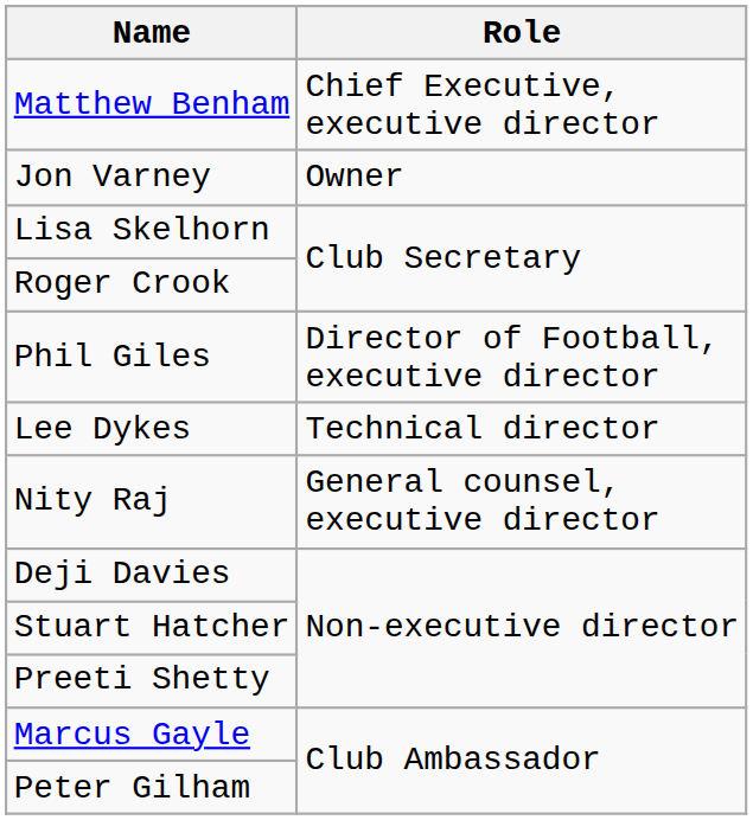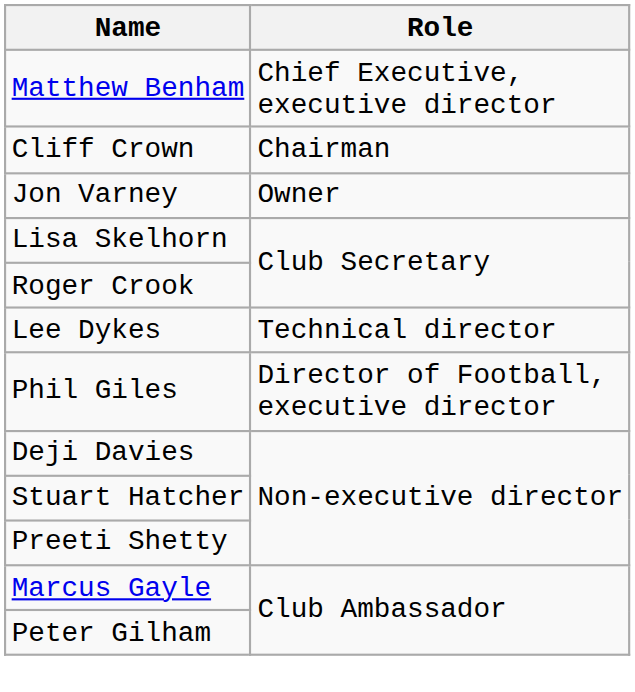 <table class="wikitable">
 <tr>
 <th>Name</th>
 <th>Role</th>
 </tr>
 <tr>
 <td><a href='#'>Matthew Benham</a></td>
 <td>Chief Executive,<br>executive director</td>
+</tr>
+<tr>
+<td>Cliff Crown</td>
+<td>Chairman</td>
 </tr>
 <tr>
 <td>Jon Varney</td>
 <td>Owner</td>
 </tr>
 <tr>
 <td>Lisa Skelhorn</td>
 <td rowspan="2">Club Secretary</td>
 </tr>
 <tr>
 <td>Roger Crook</td>
 </tr>
 <tr>
-<td>Phil Giles</td>
-<td>Director of Football,<br>executive director</td>
-</tr>
-<tr>
 <td>Lee Dykes</td>
 <td>Technical director</td>
 </tr>
 <tr>
-<td>Nity Raj</td>
-<td>General counsel,<br>executive director</td>
+<td>Phil Giles</td>
+<td>Director of Football,<br>executive director</td>
 </tr>
 <tr>
 <td>Deji Davies</td>
 <td rowspan="3">Non-executive director</td>
 </tr>
 <tr>
 <td>Stuart Hatcher</td>
 </tr>
 <tr>
 <td>Preeti Shetty</td>
 </tr>
 <tr>
 <td><a href='#'>Marcus Gayle</a></td>
 <td rowspan="2">Club Ambassador</td>
 </tr>
 <tr>
 <td>Peter Gilham</td>
 </tr>
 </table>
